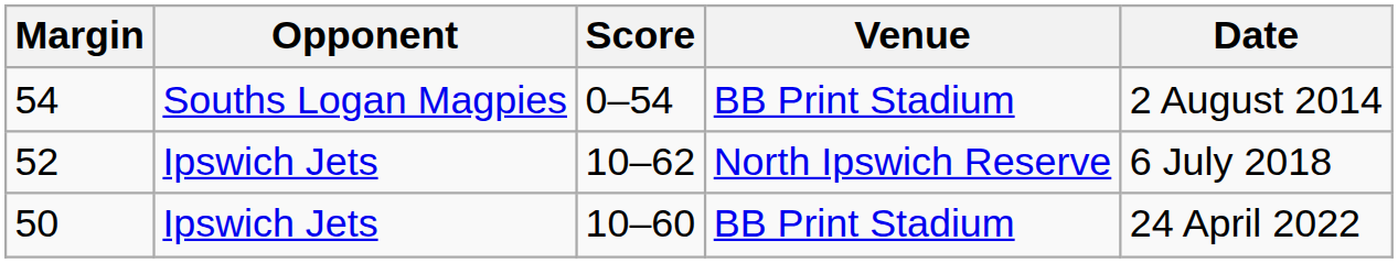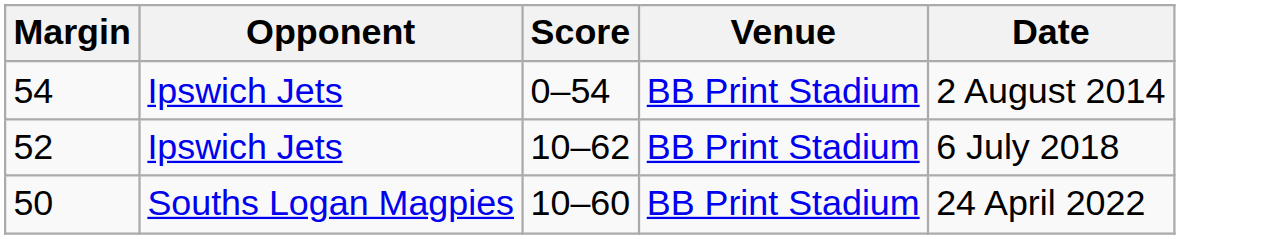 <table class="wikitable">
 <tr>
 <th>Margin</th>
 <th>Opponent</th>
 <th>Score</th>
 <th>Venue</th>
 <th>Date</th>
 </tr>
 <tr>
 <td>54</td>
-<td><a href='#'>Souths Logan Magpies</a></td>
+<td><a href='#'>Ipswich Jets</a></td>
 <td>0–54</td>
 <td><a href='#'>BB Print Stadium</a></td>
 <td>2 August 2014</td>
 </tr>
 <tr>
 <td>52</td>
 <td><a href='#'>Ipswich Jets</a></td>
 <td>10–62</td>
-<td><a href='#'>North Ipswich Reserve</a></td>
+<td><a href='#'>BB Print Stadium</a></td>
 <td>6 July 2018</td>
 </tr>
 <tr>
 <td>50</td>
-<td><a href='#'>Ipswich Jets</a></td>
+<td><a href='#'>Souths Logan Magpies</a></td>
 <td>10–60</td>
 <td><a href='#'>BB Print Stadium</a></td>
 <td>24 April 2022</td>
 </tr>
 </table>
